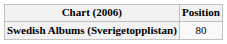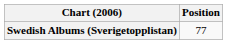 <table class="wikitable plainrowheaders" style="text-align:center;">
 <tr>
 <th scope="col">Chart (2006)</th>
 <th scope="col">Position</th>
 </tr>
 <tr>
 <th scope="row">Swedish Albums (Sverigetopplistan)</th>
-<td>80</td>
+<td>77</td>
 </tr>
 </table>
